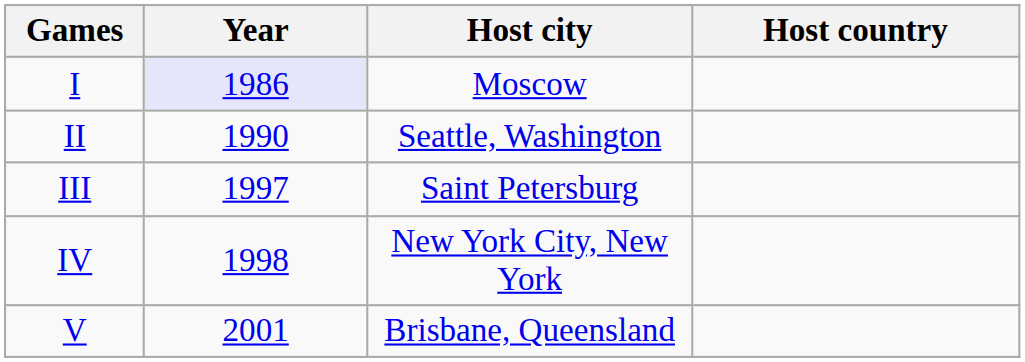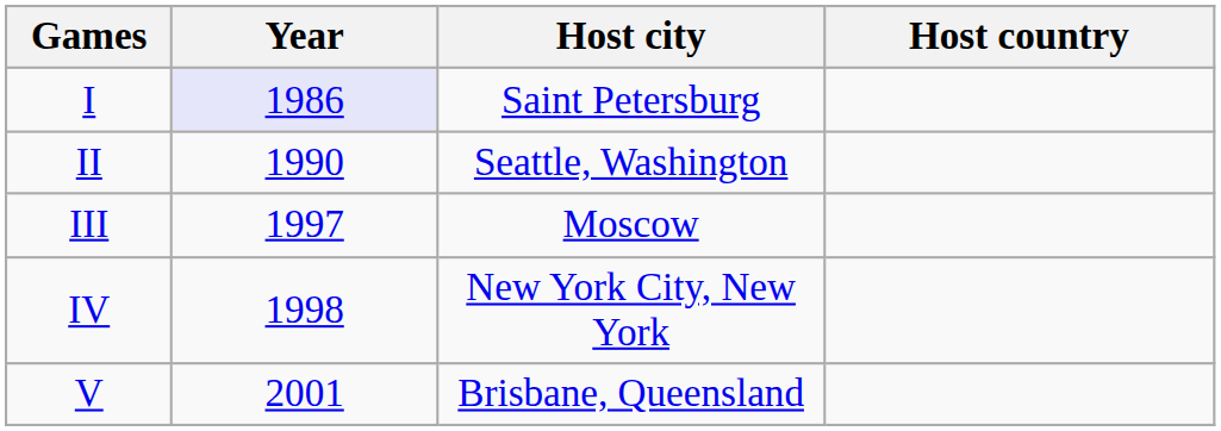 <table class=wikitable style="text-align:center">
 <tr>
 <th width=60>Games</th>
 <th width=100>Year</th>
 <th width=150>Host city</th>
 <th width=150>Host country</th>
 </tr>
 <tr>
 <td><a href='#'>I</a></td>
 <td style="background: lavender;"><a href='#'>1986</a></td>
-<td><a href='#'>Moscow</a></td>
+<td><a href='#'>Saint Petersburg</a></td>
 <td></td>
 </tr>
 <tr>
 <td><a href='#'>II</a></td>
 <td><a href='#'>1990</a></td>
 <td><a href='#'>Seattle, Washington</a></td>
 <td></td>
 </tr>
 <tr>
 <td><a href='#'>III</a></td>
 <td><a href='#'>1997</a></td>
-<td><a href='#'>Saint Petersburg</a></td>
+<td><a href='#'>Moscow</a></td>
 <td></td>
 </tr>
 <tr>
 <td><a href='#'>IV</a></td>
 <td><a href='#'>1998</a></td>
 <td><a href='#'>New York City, New York</a></td>
 <td></td>
 </tr>
 <tr>
 <td><a href='#'>V</a></td>
 <td><a href='#'>2001</a></td>
 <td><a href='#'>Brisbane, Queensland</a></td>
 <td></td>
 </tr>
 </table>
